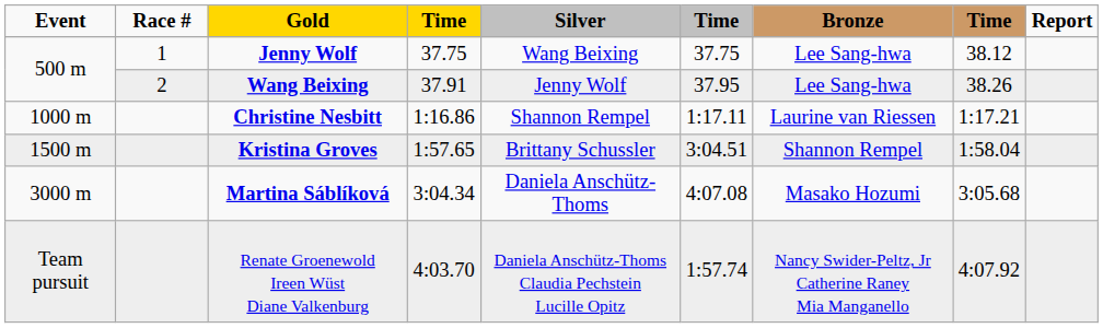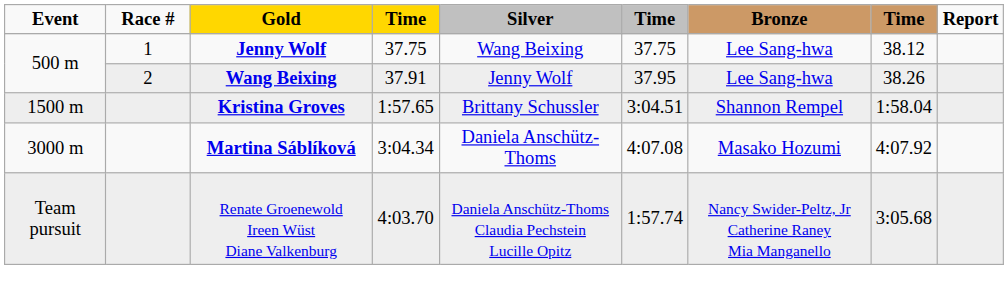 <table class="wikitable">
 <tr>
 <td width="80" align="center"><strong>Event</strong></td>
 <td width="65" align="center"><strong>Race #</strong></td>
 <td width="150" bgcolor="gold" align="center"><strong>Gold</strong></td>
 <td width="50" bgcolor="gold" align="center"><strong>Time</strong></td>
 <td width="150" bgcolor="silver" align="center"><strong>Silver</strong></td>
 <td width="50" bgcolor="silver" align="center"><strong>Time</strong></td>
 <td width="150" bgcolor="#CC9966" align="center"><strong>Bronze</strong></td>
 <td width="50" bgcolor="#CC9966" align="center"><strong>Time</strong></td>
 <td width="50" align="center"><strong>Report</strong></td>
 </tr>
 <tr bgcolor="#cccccc">
 </tr>
 <tr>
 <td rowspan=2 align="center">500 m</td>
 <td align="center">1</td>
 <td align="center"><strong><a href='#'>Jenny Wolf</a></strong><br><small></small></td>
 <td align="center">37.75</td>
 <td align="center"><a href='#'>Wang Beixing</a><br><small></small></td>
 <td align="center">37.75</td>
 <td align="center"><a href='#'>Lee Sang-hwa</a><br><small></small></td>
 <td align="center">38.12</td>
 <td align="center"></td>
 </tr>
 <tr bgcolor="#eeeeee">
 <td align="center">2</td>
 <td align="center"><strong><a href='#'>Wang Beixing</a></strong><br><small></small></td>
 <td align="center">37.91</td>
 <td align="center"><a href='#'>Jenny Wolf</a><br><small></small></td>
 <td align="center">37.95</td>
 <td align="center"><a href='#'>Lee Sang-hwa</a><br><small></small></td>
 <td align="center">38.26</td>
 <td align="center"></td>
 </tr>
-<tr>
-<td align="center">1000 m</td>
-<td align="center"></td>
-<td align="center"><strong><a href='#'>Christine Nesbitt</a></strong><br><small></small></td>
-<td align="center">1:16.86</td>
-<td align="center"><a href='#'>Shannon Rempel</a><br><small></small></td>
-<td align="center">1:17.11</td>
-<td align="center"><a href='#'>Laurine van Riessen</a><br><small></small></td>
-<td align="center">1:17.21</td>
-<td align="center"></td>
-</tr>
 <tr bgcolor="#eeeeee">
 <td align="center">1500 m</td>
 <td align="center"></td>
 <td align="center"><strong><a href='#'>Kristina Groves</a></strong><br><small></small></td>
 <td align="center">1:57.65</td>
 <td align="center"><a href='#'>Brittany Schussler</a><br><small></small></td>
 <td align="center">3:04.51</td>
 <td align="center"><a href='#'>Shannon Rempel</a><br><small></small></td>
 <td align="center">1:58.04</td>
 <td align="center"></td>
 </tr>
 <tr>
 <td align="center">3000 m</td>
 <td align="center"></td>
 <td align="center"><strong><a href='#'>Martina Sáblíková</a></strong><br><small></small></td>
 <td align="center">3:04.34</td>
 <td align="center"><a href='#'>Daniela Anschütz-Thoms</a><br><small></small></td>
 <td align="center">4:07.08</td>
 <td align="center"><a href='#'>Masako Hozumi</a><br><small></small></td>
-<td align="center">3:05.68</td>
+<td align="center">4:07.92</td>
 <td align="center"></td>
 </tr>
 <tr bgcolor="#eeeeee">
 <td align="center">Team pursuit</td>
 <td align="center"></td>
 <td align="center"><strong> </strong><br><small><a href='#'>Renate Groenewold</a><br><a href='#'>Ireen Wüst</a><br><a href='#'>Diane Valkenburg</a></small></td>
 <td align="center">4:03.70</td>
 <td align="center"><br><small><a href='#'>Daniela Anschütz-Thoms</a><br><a href='#'>Claudia Pechstein</a><br><a href='#'>Lucille Opitz</a></small></td>
 <td align="center">1:57.74</td>
 <td align="center"><br><small><a href='#'>Nancy Swider-Peltz, Jr</a><br><a href='#'>Catherine Raney</a><br><a href='#'>Mia Manganello</a></small></td>
-<td align="center">4:07.92</td>
+<td align="center">3:05.68</td>
 <td align="center"></td>
 </tr>
 </table>
